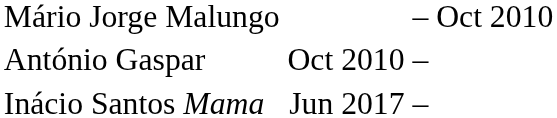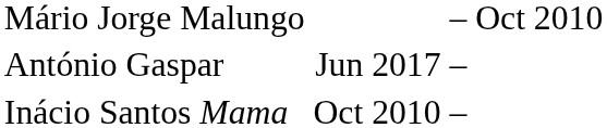 <table border="0">
 <tr>
 <td align=left></td>
 <td>Mário Jorge Malungo</td>
 <td align="right"></td>
 <td>–</td>
 <td align="left">Oct 2010</td>
 </tr>
 <tr>
 <td align=left></td>
 <td>António Gaspar</td>
-<td align="right">Oct 2010</td>
+<td align="right">Jun 2017</td>
 <td>–</td>
 <td align="left"></td>
 </tr>
 <tr>
 <td align=left></td>
 <td>Inácio Santos <em>Mama</em></td>
-<td align="right">Jun 2017</td>
+<td align="right">Oct 2010</td>
 <td>–</td>
 <td align="left"></td>
 </tr>
 <tr>
 </tr>
 </table>
